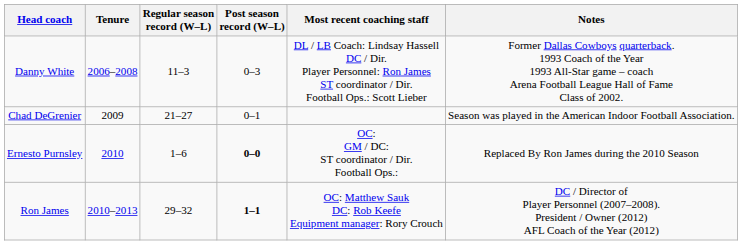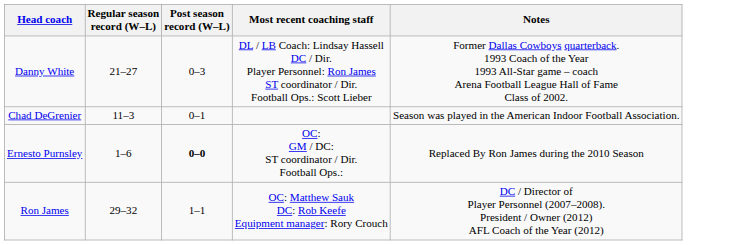 <table class="wikitable" style="text-align:center; font-size:90%;">
 <tr>
 <th><a href='#'>Head coach</a></th>
-<th>Tenure</th>
 <th>Regular season<br>record (W–L)</th>
 <th>Post season<br>record (W–L)</th>
 <th>Most recent coaching staff</th>
 <th>Notes</th>
 </tr>
 <tr>
 <td><a href='#'>Danny White</a></td>
-<td><a href='#'>2006</a>–<a href='#'>2008</a></td>
-<td>11–3</td>
+<td>21–27</td>
 <td>0–3</td>
 <td><a href='#'>DL</a> / <a href='#'>LB</a> Coach: Lindsay Hassell<br><a href='#'>DC</a> / Dir.<br>Player Personnel: <a href='#'>Ron James</a><br><a href='#'>ST</a> coordinator / Dir.<br>Football Ops.: Scott Lieber</td>
 <td>Former <a href='#'>Dallas Cowboys</a> <a href='#'>quarterback</a>.<br>1993 Coach of the Year<br>1993 All-Star game – coach<br>Arena Football League Hall of Fame<br>Class of 2002.</td>
 </tr>
 <tr>
 <td><a href='#'>Chad DeGrenier</a></td>
-<td>2009</td>
-<td>21–27</td>
+<td>11–3</td>
 <td>0–1</td>
 <td></td>
 <td>Season was played in the American Indoor Football Association.</td>
 </tr>
 <tr>
 <td><a href='#'>Ernesto Purnsley</a></td>
-<td><a href='#'>2010</a></td>
 <td>1–6</td>
 <td><strong>0–0</strong></td>
 <td><a href='#'>OC</a>: <br><a href='#'>GM</a> / DC: <br>ST coordinator / Dir.<br>Football Ops.:</td>
 <td>Replaced By Ron James during the 2010 Season</td>
 </tr>
 <tr>
 <td><a href='#'>Ron James</a></td>
-<td><a href='#'>2010</a>–<a href='#'>2013</a></td>
 <td>29–32</td>
-<td><strong>1–1</strong></td>
+<td>1–1</td>
 <td><a href='#'>OC</a>: <a href='#'>Matthew Sauk</a><br><a href='#'>DC</a>: <a href='#'>Rob Keefe</a><br><a href='#'>Equipment manager</a>: Rory Crouch</td>
 <td><a href='#'>DC</a> / Director of<br>Player Personnel (2007–2008).<br>President / Owner (2012)<br>AFL Coach of the Year (2012)</td>
 </tr>
 </table>
